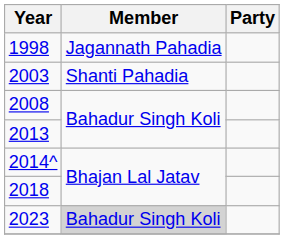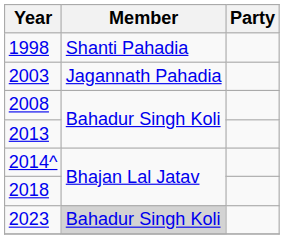 <table class="wikitable sortable">
 <tr>
 <th>Year</th>
 <th>Member</th>
 <th colspan="3">Party</th>
 </tr>
 <tr>
 <td><a href='#'>1998</a></td>
-<td><a href='#'>Jagannath Pahadia</a></td>
+<td><a href='#'>Shanti Pahadia</a></td>
 <td></td>
 </tr>
 <tr>
 <td><a href='#'>2003</a></td>
-<td><a href='#'>Shanti Pahadia</a></td>
+<td><a href='#'>Jagannath Pahadia</a></td>
 </tr>
 <tr>
 <td><a href='#'>2008</a></td>
 <td rowspan=2><a href='#'>Bahadur Singh Koli</a></td>
 <td></td>
 </tr>
 <tr>
 <td><a href='#'>2013</a></td>
 </tr>
 <tr>
 <td><a href='#'>2014^</a></td>
 <td rowspan=2><a href='#'>Bhajan Lal Jatav</a></td>
 <td></td>
 </tr>
 <tr>
 <td><a href='#'>2018</a></td>
 </tr>
 <tr>
 <td><a href='#'>2023</a></td>
 <td style="background: lightgrey;"><a href='#'>Bahadur Singh Koli</a></td>
 <td></td>
 </tr>
 <tr>
 </tr>
 </table>
